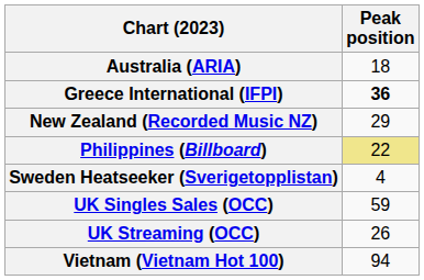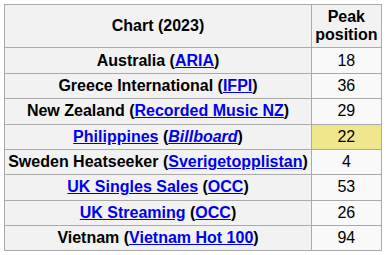 <table class="wikitable sortable plainrowheaders" style="text-align:center">
 <tr>
 <th scope="col">Chart (2023)</th>
 <th scope="col">Peak<br>position</th>
 </tr>
 <tr>
 <th scope="row">Australia (<a href='#'>ARIA</a>)</th>
 <td>18</td>
 </tr>
 <tr>
 </tr>
 <tr>
 </tr>
 <tr>
 <th scope="row">Greece International (<a href='#'>IFPI</a>)</th>
-<td><strong>36</strong></td>
+<td>36</td>
 </tr>
 <tr>
 <th scope="row">New Zealand (<a href='#'>Recorded Music NZ</a>)</th>
 <td>29</td>
 </tr>
 <tr>
 <th scope="row"><a href='#'>Philippines</a> (<em><a href='#'>Billboard</a></em>)</th>
 <td style="background: khaki;">22</td>
 </tr>
 <tr>
 <th scope="row">Sweden Heatseeker (<a href='#'>Sverigetopplistan</a>)</th>
 <td>4</td>
 </tr>
 <tr>
 </tr>
 <tr>
 <th scope="row"><a href='#'>UK Singles Sales</a> (<a href='#'>OCC</a>)</th>
-<td>59</td>
+<td>53</td>
 </tr>
 <tr>
 <th scope="row"><a href='#'>UK Streaming</a> (<a href='#'>OCC</a>)</th>
 <td>26</td>
 </tr>
 <tr>
 </tr>
 <tr>
 <th scope="row">Vietnam (<a href='#'>Vietnam Hot 100</a>)</th>
 <td>94</td>
 </tr>
 </table>
